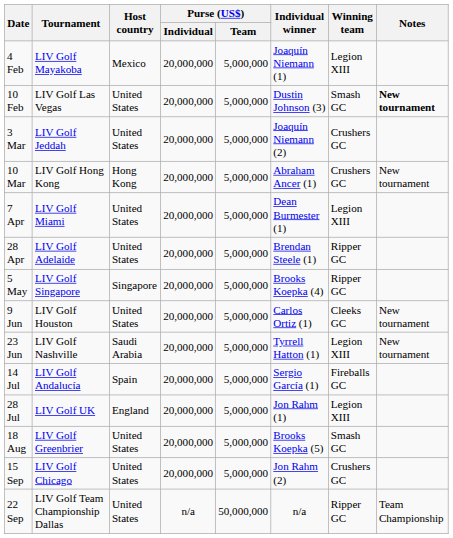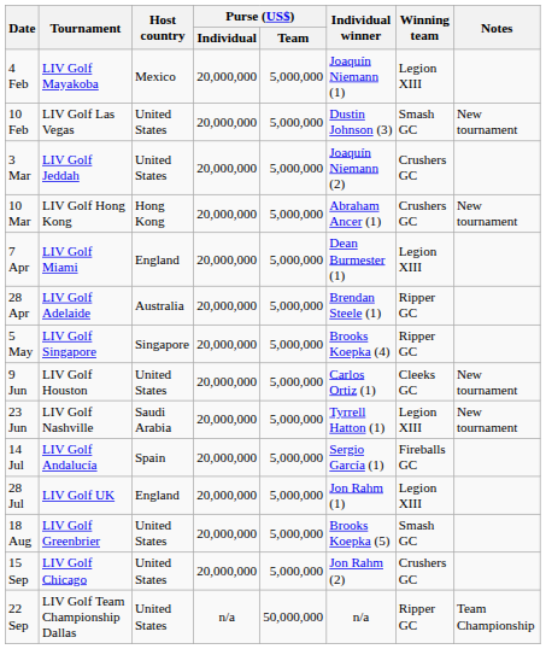 <table class="wikitable" style="font-size:95%;">
 <tr>
 <th rowspan=2>Date</th>
 <th rowspan=2>Tournament</th>
 <th rowspan=2>Host country</th>
 <th colspan=2>Purse (<a href='#'>US$</a>)</th>
 <th rowspan=2>Individual winner</th>
 <th rowspan=2>Winning team</th>
 <th rowspan=2>Notes</th>
 </tr>
 <tr>
 <th>Individual</th>
 <th>Team</th>
 </tr>
 <tr>
 <td>4 Feb</td>
 <td><a href='#'>LIV Golf Mayakoba</a></td>
 <td>Mexico</td>
 <td align="right">20,000,000</td>
 <td align=right>5,000,000</td>
 <td> <a href='#'>Joaquín Niemann</a> (1)</td>
 <td>Legion XIII</td>
 <td></td>
 </tr>
 <tr>
 <td>10 Feb</td>
 <td>LIV Golf Las Vegas</td>
 <td>United States</td>
 <td align=right>20,000,000</td>
 <td align=right>5,000,000</td>
 <td> <a href='#'>Dustin Johnson</a> (3)</td>
 <td>Smash GC</td>
-<td><strong>New tournament</strong></td>
+<td>New tournament</td>
 </tr>
 <tr>
 <td>3 Mar</td>
 <td><a href='#'>LIV Golf Jeddah</a></td>
 <td>United States</td>
 <td align=right>20,000,000</td>
 <td align=right>5,000,000</td>
 <td> <a href='#'>Joaquín Niemann</a> (2)</td>
 <td>Crushers GC</td>
 <td></td>
 </tr>
 <tr>
 <td>10 Mar</td>
 <td>LIV Golf Hong Kong</td>
 <td>Hong Kong</td>
 <td align=right>20,000,000</td>
 <td align=right>5,000,000</td>
 <td> <a href='#'>Abraham Ancer</a> (1)</td>
 <td>Crushers GC</td>
 <td>New tournament</td>
 </tr>
 <tr>
 <td>7 Apr</td>
 <td><a href='#'>LIV Golf Miami</a></td>
-<td>United States</td>
+<td>England</td>
 <td align=right>20,000,000</td>
 <td align=right>5,000,000</td>
 <td> <a href='#'>Dean Burmester</a> (1)</td>
 <td>Legion XIII</td>
 <td></td>
 </tr>
 <tr>
 <td>28 Apr</td>
 <td><a href='#'>LIV Golf Adelaide</a></td>
-<td>United States</td>
+<td>Australia</td>
 <td align=right>20,000,000</td>
 <td align=right>5,000,000</td>
 <td> <a href='#'>Brendan Steele</a> (1)</td>
 <td>Ripper GC</td>
 <td></td>
 </tr>
 <tr>
 <td>5 May</td>
 <td><a href='#'>LIV Golf Singapore</a></td>
 <td>Singapore</td>
 <td align=right>20,000,000</td>
 <td align=right>5,000,000</td>
 <td> <a href='#'>Brooks Koepka</a> (4)</td>
 <td>Ripper GC</td>
 <td></td>
 </tr>
 <tr>
 <td>9 Jun</td>
 <td>LIV Golf Houston</td>
 <td>United States</td>
 <td align=right>20,000,000</td>
 <td align=right>5,000,000</td>
 <td> <a href='#'>Carlos Ortiz</a> (1)</td>
 <td>Cleeks GC</td>
 <td>New tournament</td>
 </tr>
 <tr>
 <td>23 Jun</td>
 <td>LIV Golf Nashville</td>
 <td>Saudi Arabia</td>
 <td align=right>20,000,000</td>
 <td align=right>5,000,000</td>
 <td> <a href='#'>Tyrrell Hatton</a> (1)</td>
 <td>Legion XIII</td>
 <td>New tournament</td>
 </tr>
 <tr>
 <td>14 Jul</td>
 <td><a href='#'>LIV Golf Andalucía</a></td>
 <td>Spain</td>
 <td align=right>20,000,000</td>
 <td align=right>5,000,000</td>
 <td> <a href='#'>Sergio García</a> (1)</td>
 <td>Fireballs GC</td>
 <td></td>
 </tr>
 <tr>
 <td>28 Jul</td>
 <td><a href='#'>LIV Golf UK</a></td>
 <td>England</td>
 <td align=right>20,000,000</td>
 <td align=right>5,000,000</td>
 <td> <a href='#'>Jon Rahm</a> (1)</td>
 <td>Legion XIII</td>
 <td></td>
 </tr>
 <tr>
 <td>18 Aug</td>
 <td><a href='#'>LIV Golf Greenbrier</a></td>
 <td>United States</td>
 <td align=right>20,000,000</td>
 <td align=right>5,000,000</td>
 <td> <a href='#'>Brooks Koepka</a> (5)</td>
 <td>Smash GC</td>
 <td></td>
 </tr>
 <tr>
 <td>15 Sep</td>
 <td><a href='#'>LIV Golf Chicago</a></td>
 <td>United States</td>
 <td align=right>20,000,000</td>
 <td align=right>5,000,000</td>
 <td> <a href='#'>Jon Rahm</a> (2)</td>
 <td>Crushers GC</td>
 <td></td>
 </tr>
 <tr>
 <td>22 Sep</td>
 <td>LIV Golf Team Championship Dallas</td>
 <td>United States</td>
 <td align=center>n/a</td>
 <td align=right>50,000,000</td>
 <td align=center>n/a</td>
 <td>Ripper GC</td>
 <td>Team Championship</td>
 </tr>
 </table>
